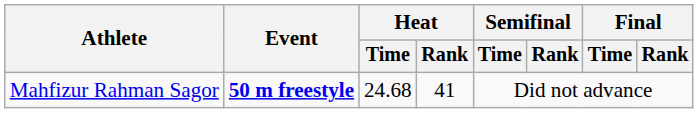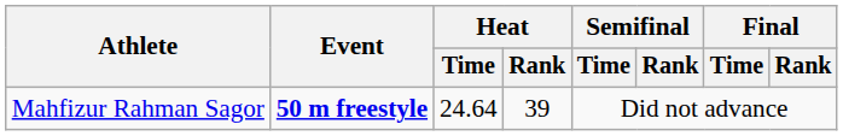 <table class=wikitable style="font-size:90%">
 <tr>
 <th rowspan="2">Athlete</th>
 <th rowspan="2">Event</th>
 <th colspan="2">Heat</th>
 <th colspan="2">Semifinal</th>
 <th colspan="2">Final</th>
 </tr>
 <tr style="font-size:95%">
 <th>Time</th>
 <th>Rank</th>
 <th>Time</th>
 <th>Rank</th>
 <th>Time</th>
 <th>Rank</th>
 </tr>
 <tr align=center>
 <td align=left><a href='#'>Mahfizur Rahman Sagor</a></td>
 <td align=left><strong><a href='#'>50 m freestyle</a></strong></td>
-<td>24.68</td>
-<td>41</td>
+<td>24.64</td>
+<td>39</td>
 <td colspan="4">Did not advance</td>
 </tr>
 </table>
